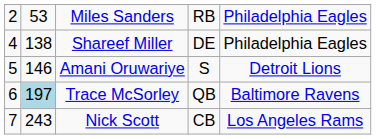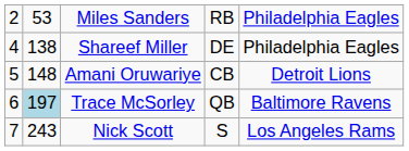 <table class="wikitable" style="text-align:center">
 <tr>
 <td>2</td>
 <td>53</td>
 <td><a href='#'>Miles Sanders</a></td>
 <td>RB</td>
 <td><a href='#'>Philadelphia Eagles</a></td>
 </tr>
 <tr>
 <td>4</td>
 <td>138</td>
 <td><a href='#'>Shareef Miller</a></td>
 <td>DE</td>
 <td>Philadelphia Eagles</td>
 </tr>
 <tr>
 <td>5</td>
-<td>146</td>
+<td>148</td>
 <td><a href='#'>Amani Oruwariye</a></td>
-<td>S</td>
+<td>CB</td>
 <td><a href='#'>Detroit Lions</a></td>
 </tr>
 <tr>
 <td>6</td>
 <td style="background: lightblue;">197</td>
 <td><a href='#'>Trace McSorley</a></td>
 <td>QB</td>
 <td><a href='#'>Baltimore Ravens</a></td>
 </tr>
 <tr>
 <td>7</td>
 <td>243</td>
 <td><a href='#'>Nick Scott</a></td>
-<td>CB</td>
+<td>S</td>
 <td><a href='#'>Los Angeles Rams</a></td>
 </tr>
 </table>
